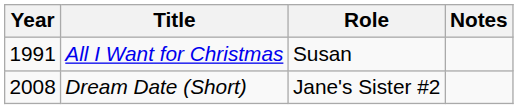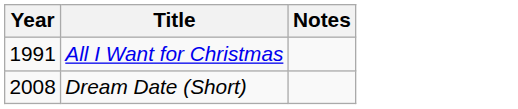 <table class="wikitable sortable">
 <tr>
 <th>Year</th>
 <th>Title</th>
-<th>Role</th>
 <th>Notes</th>
 </tr>
 <tr>
 <td>1991</td>
 <td><a href='#'><em>All I Want for Christmas</em></a></td>
-<td>Susan</td>
 <td></td>
 </tr>
 <tr>
 <td>2008</td>
 <td><em>Dream Date (Short)</em></td>
-<td>Jane's Sister #2</td>
 <td></td>
 </tr>
 </table>
